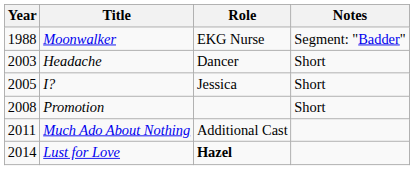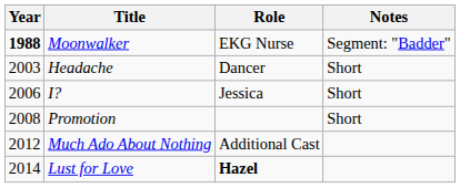 <table class="wikitable sortable">
 <tr>
 <th>Year</th>
 <th>Title</th>
 <th>Role</th>
 <th class="unsortable">Notes</th>
 </tr>
 <tr>
-<td>1988</td>
+<td><strong>1988</strong></td>
 <td><em><a href='#'>Moonwalker</a></em></td>
 <td>EKG Nurse</td>
 <td>Segment: "<a href='#'>Badder</a>"</td>
 </tr>
 <tr>
 <td>2003</td>
 <td><em>Headache</em></td>
 <td>Dancer</td>
 <td>Short</td>
 </tr>
 <tr>
-<td>2005</td>
+<td>2006</td>
 <td><em>I?</em></td>
 <td>Jessica</td>
 <td>Short</td>
 </tr>
 <tr>
 <td>2008</td>
 <td><em>Promotion</em></td>
 <td></td>
 <td>Short</td>
 </tr>
 <tr>
-<td>2011</td>
+<td>2012</td>
 <td><em><a href='#'>Much Ado About Nothing</a></em></td>
 <td>Additional Cast</td>
 <td></td>
 </tr>
 <tr>
 <td>2014</td>
 <td><em><a href='#'>Lust for Love</a></em></td>
 <td><strong>Hazel</strong></td>
 <td></td>
 </tr>
 </table>
